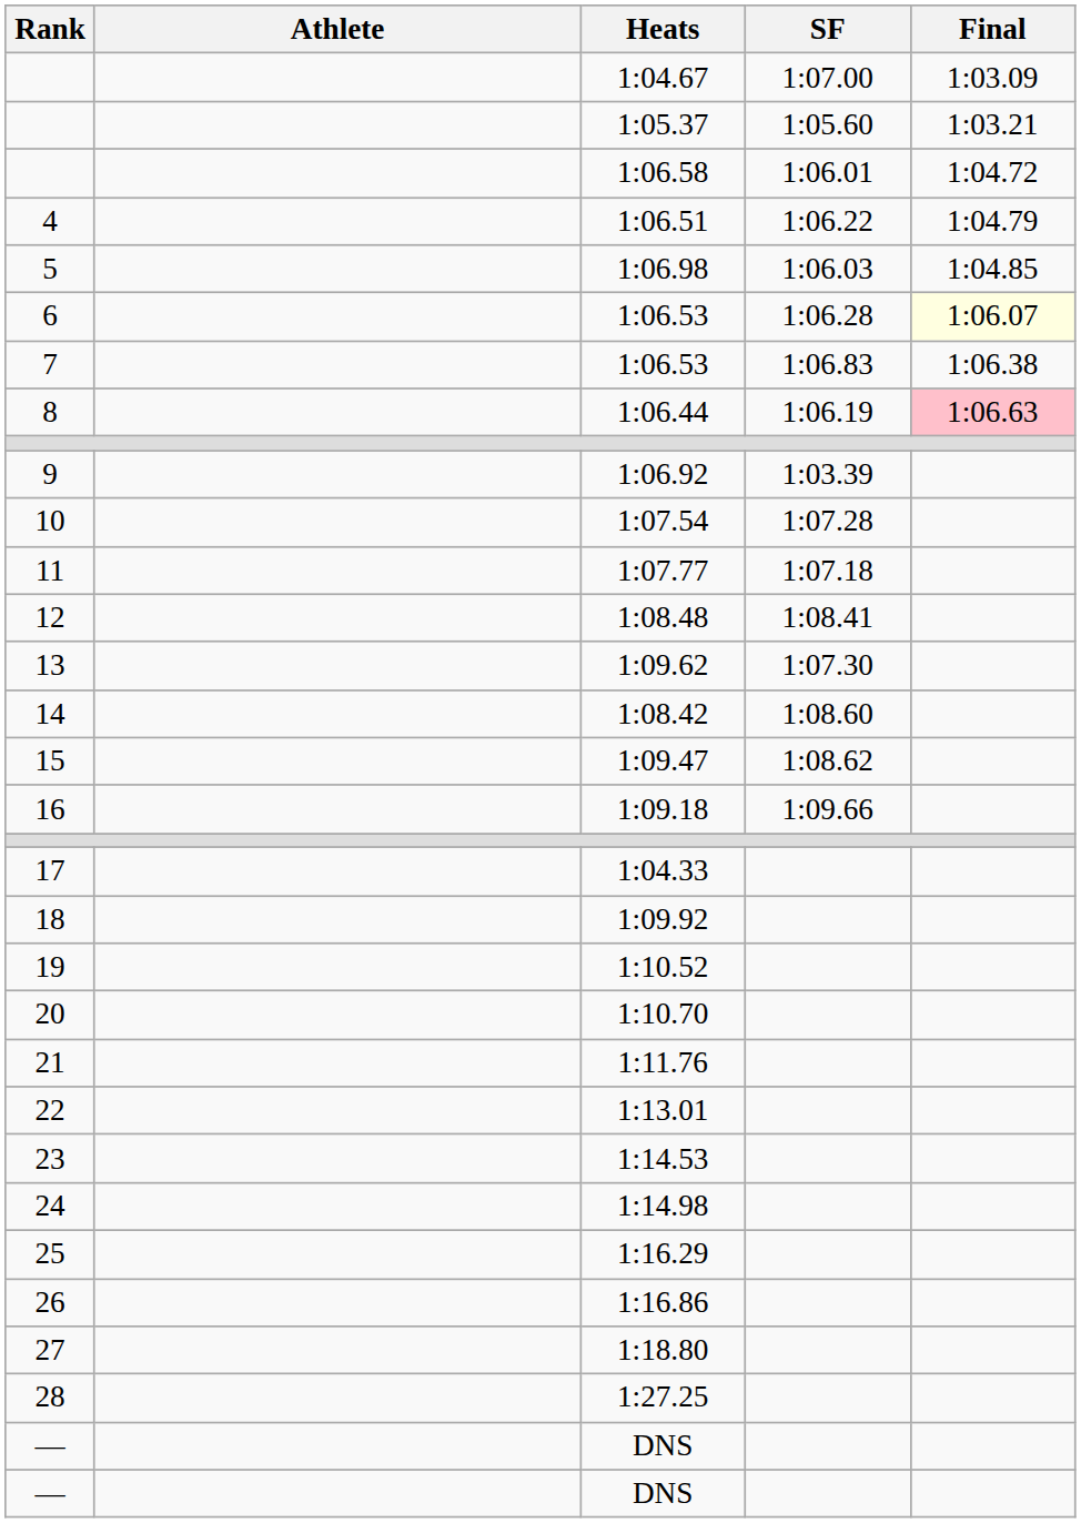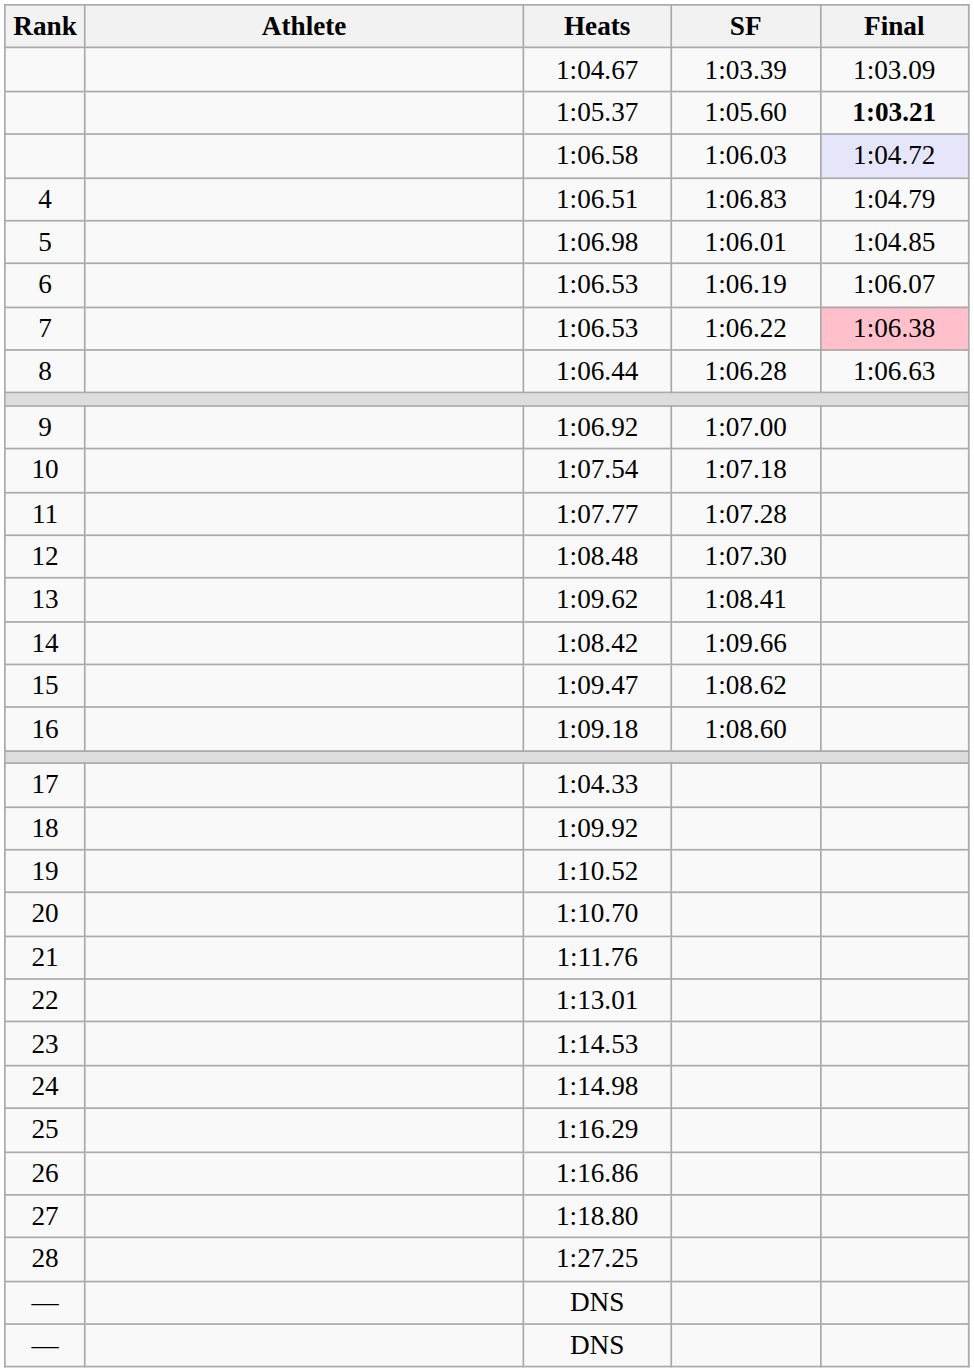 <table class=wikitable style="text-align:center">
 <tr>
 <th width=40>Rank</th>
 <th width=250>Athlete</th>
 <th width=80>Heats</th>
 <th width=80>SF</th>
 <th width=80>Final</th>
 </tr>
 <tr>
 <td></td>
 <td align=left></td>
 <td>1:04.67</td>
-<td>1:07.00</td>
+<td>1:03.39</td>
 <td>1:03.09</td>
 </tr>
 <tr>
 <td></td>
 <td align=left></td>
 <td>1:05.37</td>
 <td>1:05.60</td>
-<td>1:03.21</td>
+<td><strong>1:03.21</strong></td>
 </tr>
 <tr>
 <td></td>
 <td align=left></td>
 <td>1:06.58</td>
-<td>1:06.01</td>
-<td>1:04.72</td>
+<td>1:06.03</td>
+<td style="background: lavender;">1:04.72</td>
 </tr>
 <tr>
 <td>4</td>
 <td align=left></td>
 <td>1:06.51</td>
-<td>1:06.22</td>
+<td>1:06.83</td>
 <td>1:04.79</td>
 </tr>
 <tr>
 <td>5</td>
 <td align=left></td>
 <td>1:06.98</td>
-<td>1:06.03</td>
+<td>1:06.01</td>
 <td>1:04.85</td>
 </tr>
 <tr>
 <td>6</td>
 <td align=left></td>
 <td>1:06.53</td>
-<td>1:06.28</td>
-<td style="background: lightyellow;">1:06.07</td>
+<td>1:06.19</td>
+<td>1:06.07</td>
 </tr>
 <tr>
 <td>7</td>
 <td align=left></td>
 <td>1:06.53</td>
-<td>1:06.83</td>
-<td>1:06.38</td>
+<td>1:06.22</td>
+<td style="background: pink;">1:06.38</td>
 </tr>
 <tr>
 <td>8</td>
 <td align=left></td>
 <td>1:06.44</td>
-<td>1:06.19</td>
-<td style="background: pink;">1:06.63</td>
+<td>1:06.28</td>
+<td>1:06.63</td>
 </tr>
 <tr bgcolor=#DDDDDD>
 <td colspan=5></td>
 </tr>
 <tr>
 <td>9</td>
 <td align=left></td>
 <td>1:06.92</td>
-<td>1:03.39</td>
+<td>1:07.00</td>
 <td></td>
 </tr>
 <tr>
 <td>10</td>
 <td align=left></td>
 <td>1:07.54</td>
-<td>1:07.28</td>
+<td>1:07.18</td>
 <td></td>
 </tr>
 <tr>
 <td>11</td>
 <td align=left></td>
 <td>1:07.77</td>
-<td>1:07.18</td>
+<td>1:07.28</td>
 <td></td>
 </tr>
 <tr>
 <td>12</td>
 <td align=left></td>
 <td>1:08.48</td>
-<td>1:08.41</td>
+<td>1:07.30</td>
 <td></td>
 </tr>
 <tr>
 <td>13</td>
 <td align=left></td>
 <td>1:09.62 </td>
-<td>1:07.30</td>
+<td>1:08.41</td>
 <td></td>
 </tr>
 <tr>
 <td>14</td>
 <td align=left></td>
 <td>1:08.42</td>
-<td>1:08.60</td>
+<td>1:09.66</td>
 <td></td>
 </tr>
 <tr>
 <td>15</td>
 <td align=left></td>
 <td>1:09.47</td>
 <td>1:08.62</td>
 <td></td>
 </tr>
 <tr>
 <td>16</td>
 <td align=left></td>
 <td>1:09.18</td>
-<td>1:09.66</td>
+<td>1:08.60</td>
 <td></td>
 </tr>
 <tr bgcolor=#DDDDDD>
 <td colspan=5></td>
 </tr>
 <tr>
 <td>17</td>
 <td align=left></td>
 <td>1:04.33 </td>
 <td></td>
 <td></td>
 </tr>
 <tr>
 <td>18</td>
 <td align=left></td>
 <td>1:09.92</td>
 <td></td>
 <td></td>
 </tr>
 <tr>
 <td>19</td>
 <td align=left></td>
 <td>1:10.52</td>
 <td></td>
 <td></td>
 </tr>
 <tr>
 <td>20</td>
 <td align=left></td>
 <td>1:10.70</td>
 <td></td>
 <td></td>
 </tr>
 <tr>
 <td>21</td>
 <td align=left></td>
 <td>1:11.76</td>
 <td></td>
 <td></td>
 </tr>
 <tr>
 <td>22</td>
 <td align=left></td>
 <td>1:13.01</td>
 <td></td>
 <td></td>
 </tr>
 <tr>
 <td>23</td>
 <td align=left></td>
 <td>1:14.53</td>
 <td></td>
 <td></td>
 </tr>
 <tr>
 <td>24</td>
 <td align=left></td>
 <td>1:14.98</td>
 <td></td>
 <td></td>
 </tr>
 <tr>
 <td>25</td>
 <td align=left></td>
 <td>1:16.29</td>
 <td></td>
 <td></td>
 </tr>
 <tr>
 <td>26</td>
 <td align=left></td>
 <td>1:16.86</td>
 <td></td>
 <td></td>
 </tr>
 <tr>
 <td>27</td>
 <td align=left></td>
 <td>1:18.80</td>
 <td></td>
 <td></td>
 </tr>
 <tr>
 <td>28</td>
 <td align=left></td>
 <td>1:27.25</td>
 <td></td>
 <td></td>
 </tr>
 <tr>
 <td>—</td>
 <td align=left></td>
 <td>DNS</td>
 <td></td>
 <td></td>
 </tr>
 <tr>
 <td>—</td>
 <td align=left></td>
 <td>DNS</td>
 <td></td>
 <td></td>
 </tr>
 </table>
